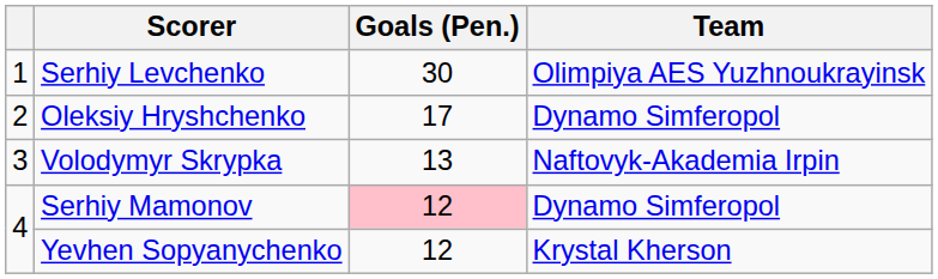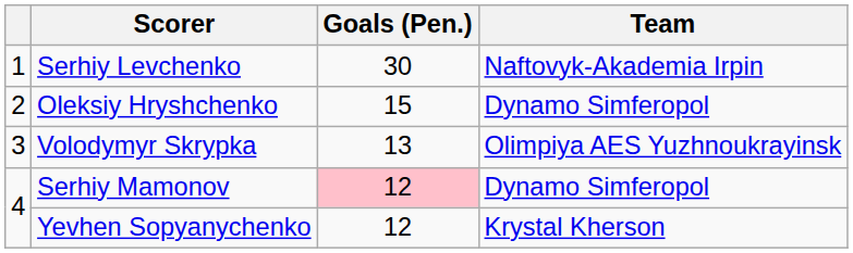 <table class="wikitable">
 <tr>
 <th></th>
 <th>Scorer</th>
 <th>Goals (Pen.)</th>
 <th>Team</th>
 </tr>
 <tr>
 <td>1</td>
 <td><a href='#'>Serhiy Levchenko</a></td>
 <td align=center>30</td>
-<td><a href='#'>Olimpiya AES Yuzhnoukrayinsk</a></td>
+<td><a href='#'>Naftovyk-Akademia Irpin</a></td>
 </tr>
 <tr>
 <td>2</td>
 <td><a href='#'>Oleksiy Hryshchenko</a></td>
-<td align=center>17</td>
+<td align=center>15</td>
 <td><a href='#'>Dynamo Simferopol</a></td>
 </tr>
 <tr>
 <td>3</td>
 <td><a href='#'>Volodymyr Skrypka</a></td>
 <td align=center>13</td>
-<td><a href='#'>Naftovyk-Akademia Irpin</a></td>
+<td><a href='#'>Olimpiya AES Yuzhnoukrayinsk</a></td>
 </tr>
 <tr>
 <td rowspan="2">4</td>
 <td><a href='#'>Serhiy Mamonov</a></td>
 <td align=center style="background: pink;">12</td>
 <td><a href='#'>Dynamo Simferopol</a></td>
 </tr>
 <tr>
 <td><a href='#'>Yevhen Sopyanychenko</a></td>
 <td align=center>12</td>
 <td><a href='#'>Krystal Kherson</a></td>
 </tr>
 </table>
